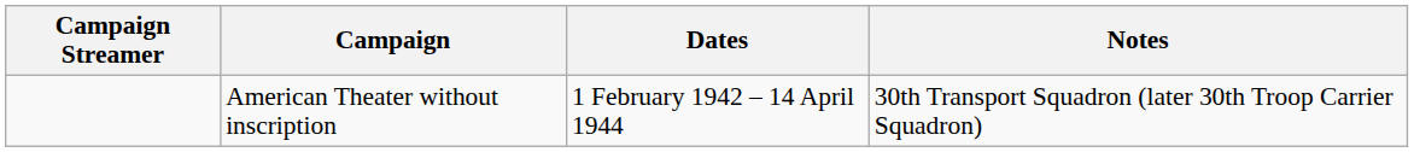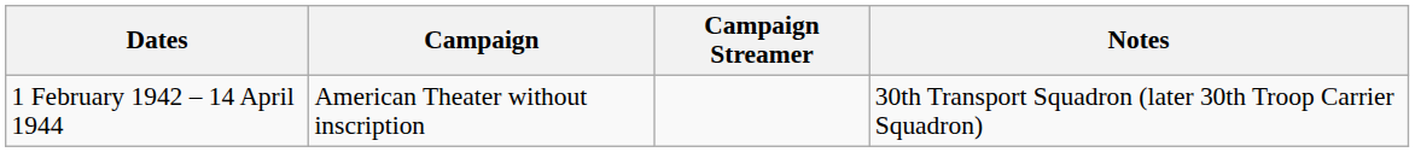 <table class="wikitable">
 <tr style="background:#efefef;">
+<th>Dates</th>
+<th>Campaign</th>
 <th>Campaign Streamer</th>
-<th>Campaign</th>
-<th>Dates</th>
 <th>Notes</th>
 </tr>
 <tr>
+<td>1 February 1942 – 14 April 1944</td>
+<td>American Theater without inscription</td>
 <td></td>
-<td>American Theater without inscription</td>
-<td>1 February 1942 – 14 April 1944</td>
 <td>30th Transport Squadron (later 30th Troop Carrier Squadron)</td>
 </tr>
 </table>
